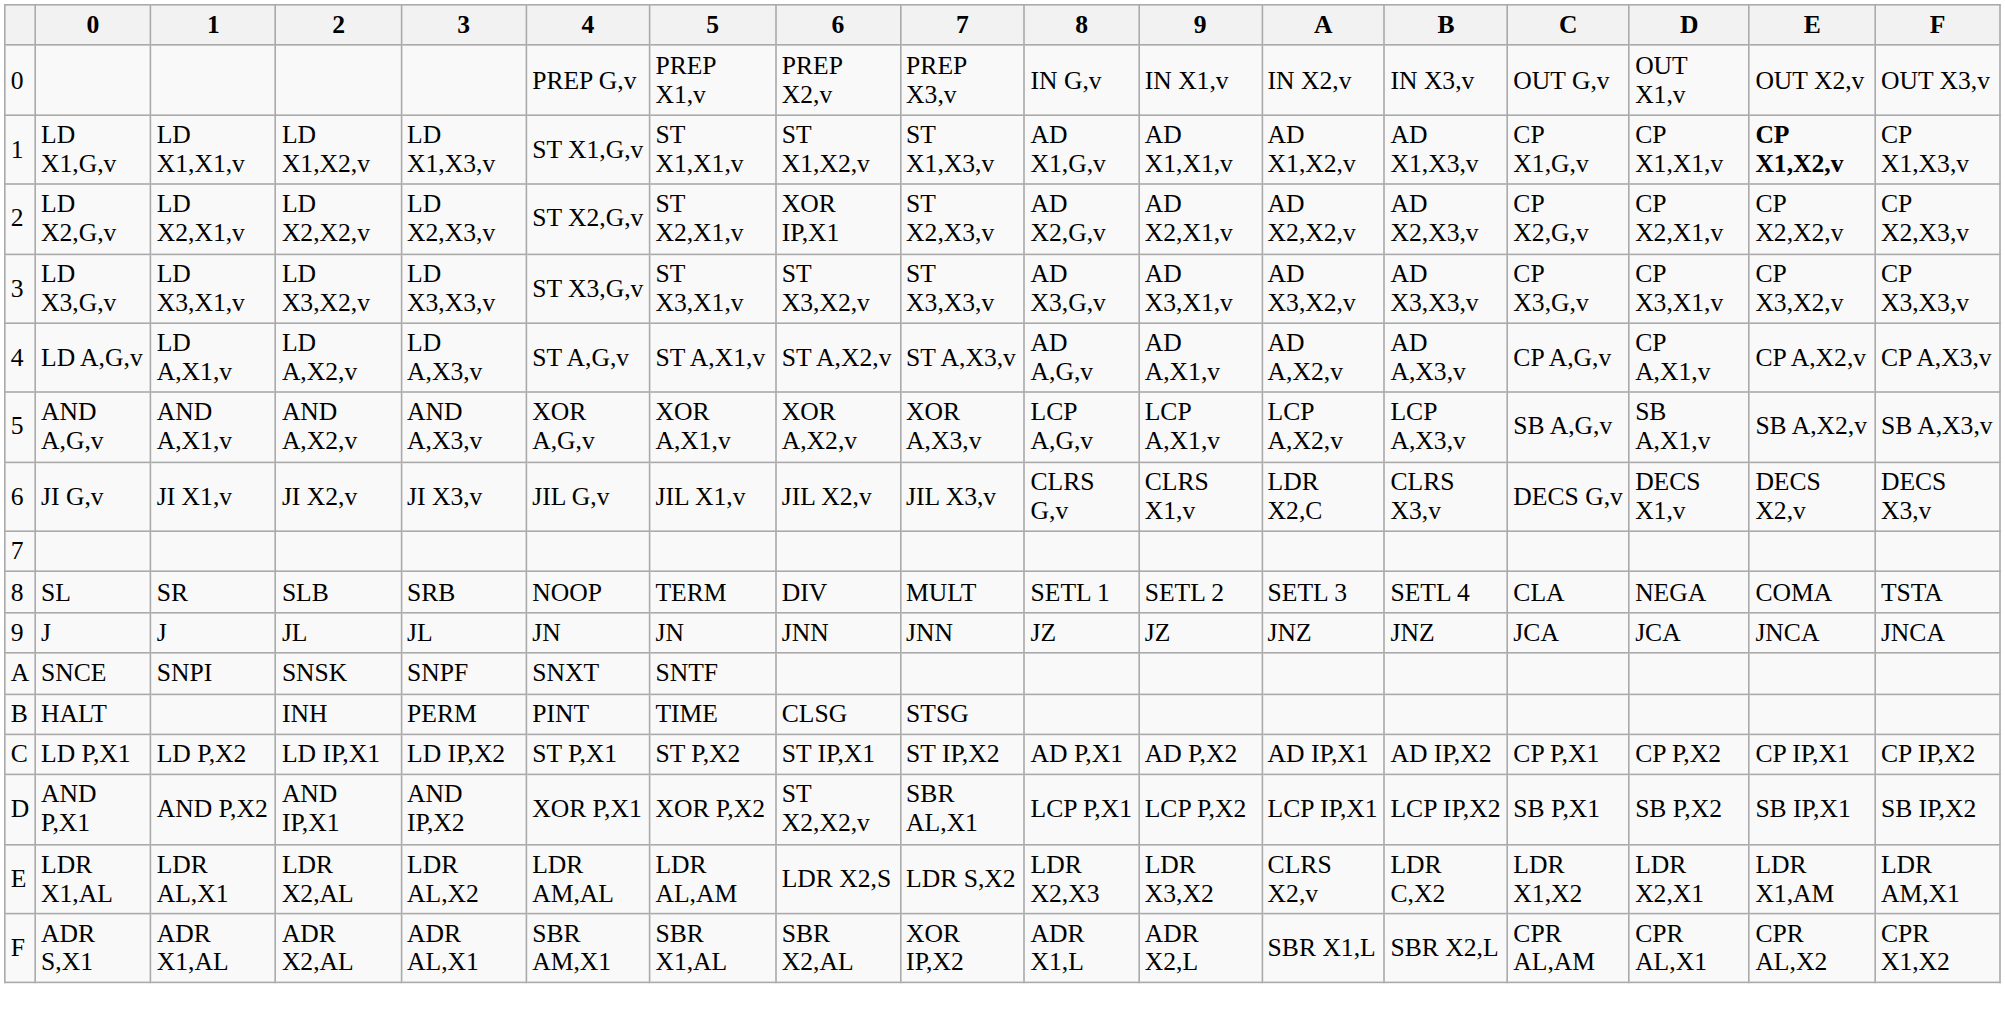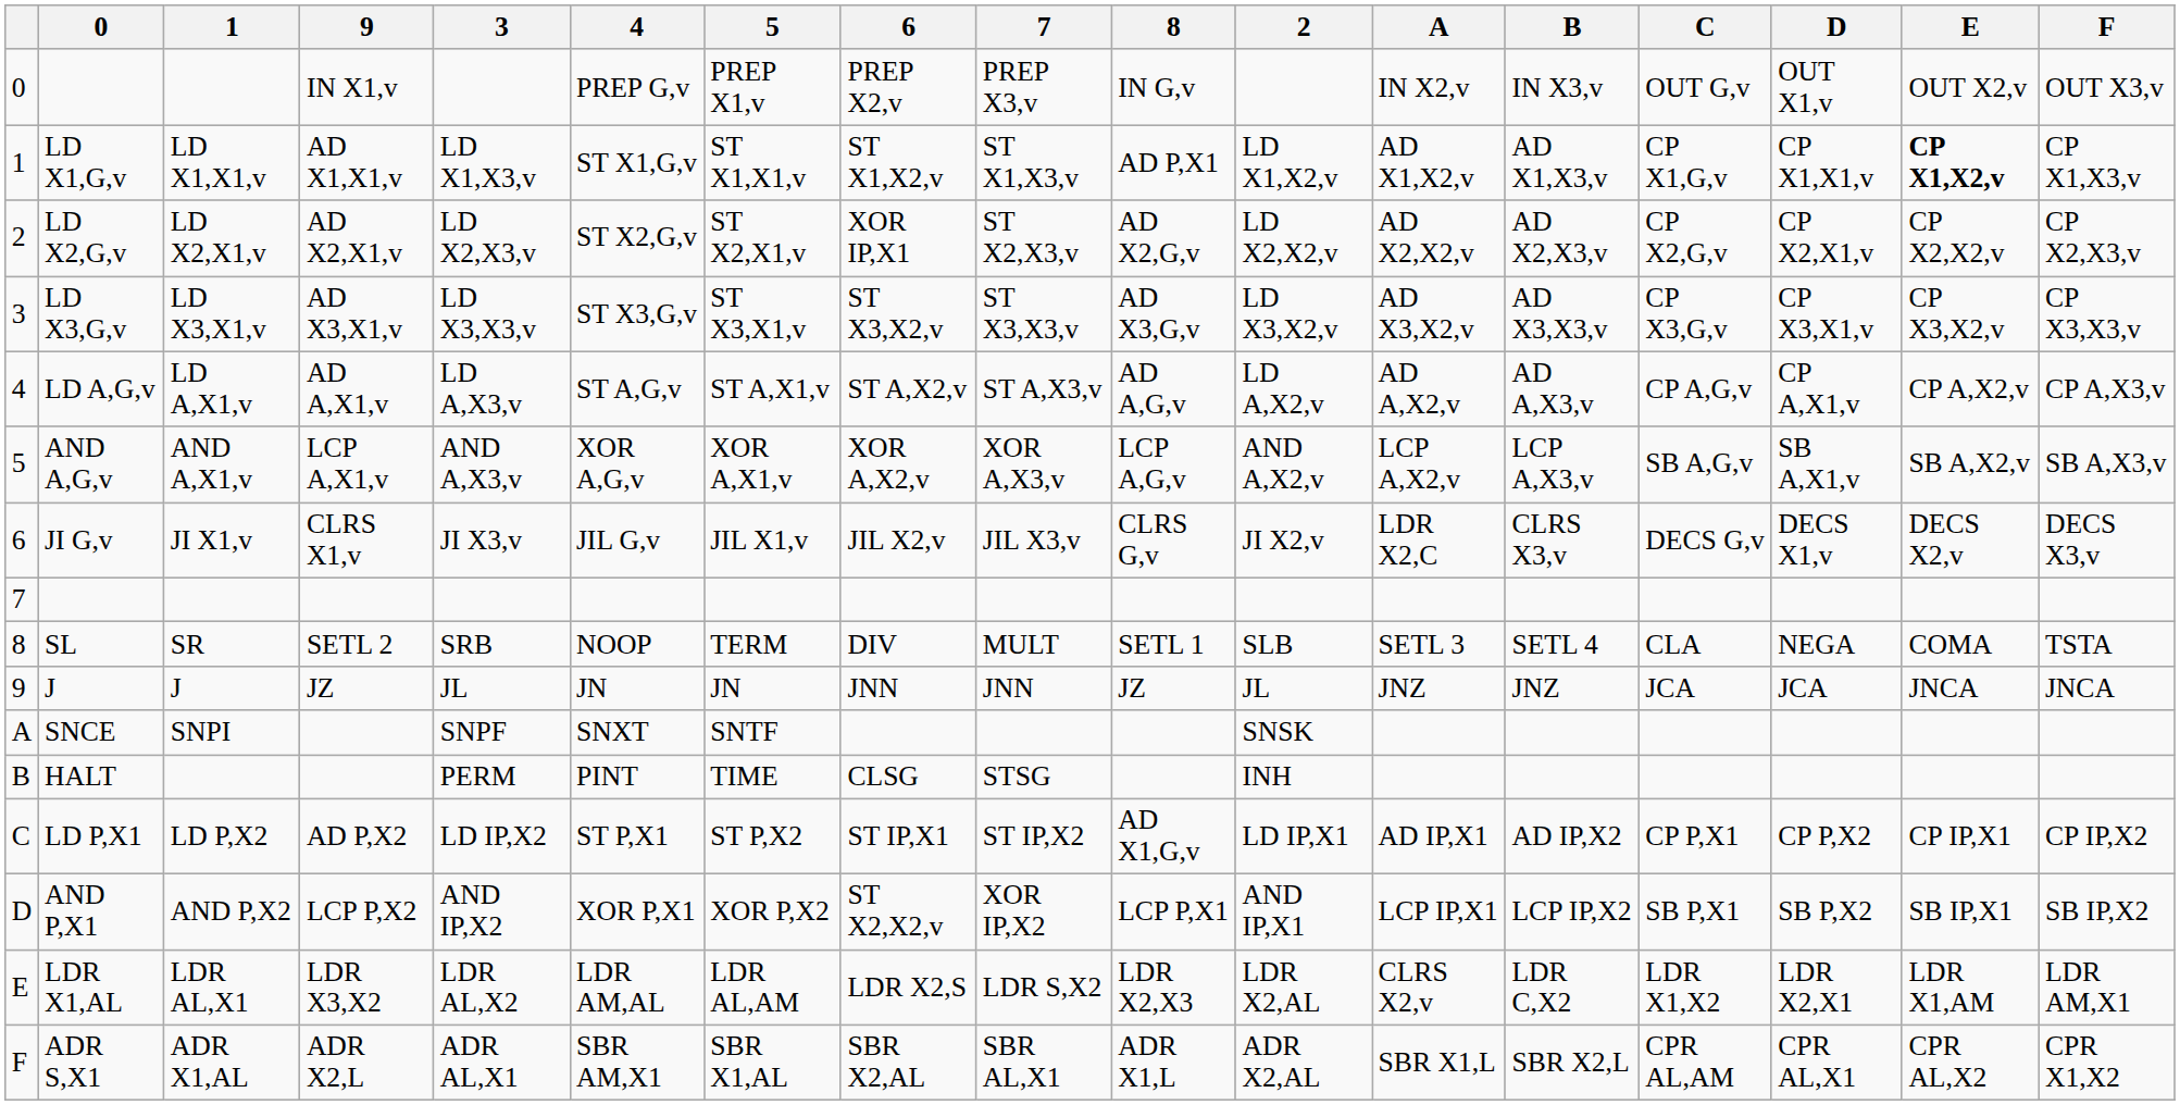 <table class="wikitable">
 <tr>
 <th></th>
 <th>0</th>
 <th>1</th>
-<th>2</th>
+<th>9</th>
 <th>3</th>
 <th>4</th>
 <th>5</th>
 <th>6</th>
 <th>7</th>
 <th>8</th>
-<th>9</th>
+<th>2</th>
 <th>A</th>
 <th>B</th>
 <th>C</th>
 <th>D</th>
 <th>E</th>
 <th>F</th>
 </tr>
 <tr>
 <td>0</td>
 <td></td>
 <td></td>
-<td></td>
+<td>IN X1,v</td>
 <td></td>
 <td>PREP G,v</td>
 <td>PREP X1,v</td>
 <td>PREP X2,v</td>
 <td>PREP X3,v</td>
 <td>IN G,v</td>
-<td>IN X1,v</td>
+<td></td>
 <td>IN X2,v</td>
 <td>IN X3,v</td>
 <td>OUT G,v</td>
 <td>OUT X1,v</td>
 <td>OUT X2,v</td>
 <td>OUT X3,v</td>
 </tr>
 <tr>
 <td>1</td>
 <td>LD X1,G,v</td>
 <td>LD X1,X1,v</td>
-<td>LD X1,X2,v</td>
+<td>AD X1,X1,v</td>
 <td>LD X1,X3,v</td>
 <td>ST X1,G,v</td>
 <td>ST X1,X1,v</td>
 <td>ST X1,X2,v</td>
 <td>ST X1,X3,v</td>
-<td>AD X1,G,v</td>
-<td>AD X1,X1,v</td>
+<td>AD P,X1</td>
+<td>LD X1,X2,v</td>
 <td>AD X1,X2,v</td>
 <td>AD X1,X3,v</td>
 <td>CP X1,G,v</td>
 <td>CP X1,X1,v</td>
 <td><strong>CP X1,X2,v</strong></td>
 <td>CP X1,X3,v</td>
 </tr>
 <tr>
 <td>2</td>
 <td>LD X2,G,v</td>
 <td>LD X2,X1,v</td>
-<td>LD X2,X2,v</td>
+<td>AD X2,X1,v</td>
 <td>LD X2,X3,v</td>
 <td>ST X2,G,v</td>
 <td>ST X2,X1,v</td>
 <td>XOR IP,X1</td>
 <td>ST X2,X3,v</td>
 <td>AD X2,G,v</td>
-<td>AD X2,X1,v</td>
+<td>LD X2,X2,v</td>
 <td>AD X2,X2,v</td>
 <td>AD X2,X3,v</td>
 <td>CP X2,G,v</td>
 <td>CP X2,X1,v</td>
 <td>CP X2,X2,v</td>
 <td>CP X2,X3,v</td>
 </tr>
 <tr>
 <td>3</td>
 <td>LD X3,G,v</td>
 <td>LD X3,X1,v</td>
-<td>LD X3,X2,v</td>
+<td>AD X3,X1,v</td>
 <td>LD X3,X3,v</td>
 <td>ST X3,G,v</td>
 <td>ST X3,X1,v</td>
 <td>ST X3,X2,v</td>
 <td>ST X3,X3,v</td>
 <td>AD X3,G,v</td>
-<td>AD X3,X1,v</td>
+<td>LD X3,X2,v</td>
 <td>AD X3,X2,v</td>
 <td>AD X3,X3,v</td>
 <td>CP X3,G,v</td>
 <td>CP X3,X1,v</td>
 <td>CP X3,X2,v</td>
 <td>CP X3,X3,v</td>
 </tr>
 <tr>
 <td>4</td>
 <td>LD A,G,v</td>
 <td>LD A,X1,v</td>
-<td>LD A,X2,v</td>
+<td>AD A,X1,v</td>
 <td>LD A,X3,v</td>
 <td>ST A,G,v</td>
 <td>ST A,X1,v</td>
 <td>ST A,X2,v</td>
 <td>ST A,X3,v</td>
 <td>AD A,G,v</td>
-<td>AD A,X1,v</td>
+<td>LD A,X2,v</td>
 <td>AD A,X2,v</td>
 <td>AD A,X3,v</td>
 <td>CP A,G,v</td>
 <td>CP A,X1,v</td>
 <td>CP A,X2,v</td>
 <td>CP A,X3,v</td>
 </tr>
 <tr>
 <td>5</td>
 <td>AND A,G,v</td>
 <td>AND A,X1,v</td>
-<td>AND A,X2,v</td>
+<td>LCP A,X1,v</td>
 <td>AND A,X3,v</td>
 <td>XOR A,G,v</td>
 <td>XOR A,X1,v</td>
 <td>XOR A,X2,v</td>
 <td>XOR A,X3,v</td>
 <td>LCP A,G,v</td>
-<td>LCP A,X1,v</td>
+<td>AND A,X2,v</td>
 <td>LCP A,X2,v</td>
 <td>LCP A,X3,v</td>
 <td>SB A,G,v</td>
 <td>SB A,X1,v</td>
 <td>SB A,X2,v</td>
 <td>SB A,X3,v</td>
 </tr>
 <tr>
 <td>6</td>
 <td>JI G,v</td>
 <td>JI X1,v</td>
-<td>JI X2,v</td>
+<td>CLRS X1,v</td>
 <td>JI X3,v</td>
 <td>JIL G,v</td>
 <td>JIL X1,v</td>
 <td>JIL X2,v</td>
 <td>JIL X3,v</td>
 <td>CLRS G,v</td>
-<td>CLRS X1,v</td>
+<td>JI X2,v</td>
 <td>LDR X2,C</td>
 <td>CLRS X3,v</td>
 <td>DECS G,v</td>
 <td>DECS X1,v</td>
 <td>DECS X2,v</td>
 <td>DECS X3,v</td>
 </tr>
 <tr>
 <td>7</td>
 <td></td>
 <td></td>
 <td></td>
 <td></td>
 <td></td>
 <td></td>
 <td></td>
 <td></td>
 <td></td>
 <td></td>
 <td></td>
 <td></td>
 <td></td>
 <td></td>
 <td></td>
 <td></td>
 </tr>
 <tr>
 <td>8</td>
 <td>SL</td>
 <td>SR</td>
-<td>SLB</td>
+<td>SETL 2</td>
 <td>SRB</td>
 <td>NOOP</td>
 <td>TERM</td>
 <td>DIV</td>
 <td>MULT</td>
 <td>SETL 1</td>
-<td>SETL 2</td>
+<td>SLB</td>
 <td>SETL 3</td>
 <td>SETL 4</td>
 <td>CLA</td>
 <td>NEGA</td>
 <td>COMA</td>
 <td>TSTA</td>
 </tr>
 <tr>
 <td>9</td>
 <td>J</td>
 <td>J</td>
-<td>JL</td>
+<td>JZ</td>
 <td>JL</td>
 <td>JN</td>
 <td>JN</td>
 <td>JNN</td>
 <td>JNN</td>
 <td>JZ</td>
-<td>JZ</td>
+<td>JL</td>
 <td>JNZ</td>
 <td>JNZ</td>
 <td>JCA</td>
 <td>JCA</td>
 <td>JNCA</td>
 <td>JNCA</td>
 </tr>
 <tr>
 <td>A</td>
 <td>SNCE</td>
 <td>SNPI</td>
-<td>SNSK</td>
+<td></td>
 <td>SNPF</td>
 <td>SNXT</td>
 <td>SNTF</td>
 <td></td>
 <td></td>
 <td></td>
-<td></td>
+<td>SNSK</td>
 <td></td>
 <td></td>
 <td></td>
 <td></td>
 <td></td>
 <td></td>
 </tr>
 <tr>
 <td>B</td>
 <td>HALT</td>
 <td></td>
-<td>INH</td>
+<td></td>
 <td>PERM</td>
 <td>PINT</td>
 <td>TIME</td>
 <td>CLSG</td>
 <td>STSG</td>
 <td></td>
-<td></td>
+<td>INH</td>
 <td></td>
 <td></td>
 <td></td>
 <td></td>
 <td></td>
 <td></td>
 </tr>
 <tr>
 <td>C</td>
 <td>LD P,X1</td>
 <td>LD P,X2</td>
-<td>LD IP,X1</td>
+<td>AD P,X2</td>
 <td>LD IP,X2</td>
 <td>ST P,X1</td>
 <td>ST P,X2</td>
 <td>ST IP,X1</td>
 <td>ST IP,X2</td>
-<td>AD P,X1</td>
-<td>AD P,X2</td>
+<td>AD X1,G,v</td>
+<td>LD IP,X1</td>
 <td>AD IP,X1</td>
 <td>AD IP,X2</td>
 <td>CP P,X1</td>
 <td>CP P,X2</td>
 <td>CP IP,X1</td>
 <td>CP IP,X2</td>
 </tr>
 <tr>
 <td>D</td>
 <td>AND P,X1</td>
 <td>AND P,X2</td>
-<td>AND IP,X1</td>
+<td>LCP P,X2</td>
 <td>AND IP,X2</td>
 <td>XOR P,X1</td>
 <td>XOR P,X2</td>
 <td>ST X2,X2,v</td>
-<td>SBR AL,X1</td>
+<td>XOR IP,X2</td>
 <td>LCP P,X1</td>
-<td>LCP P,X2</td>
+<td>AND IP,X1</td>
 <td>LCP IP,X1</td>
 <td>LCP IP,X2</td>
 <td>SB P,X1</td>
 <td>SB P,X2</td>
 <td>SB IP,X1</td>
 <td>SB IP,X2</td>
 </tr>
 <tr>
 <td>E</td>
 <td>LDR X1,AL</td>
 <td>LDR AL,X1</td>
-<td>LDR X2,AL</td>
+<td>LDR X3,X2</td>
 <td>LDR AL,X2</td>
 <td>LDR AM,AL</td>
 <td>LDR AL,AM</td>
 <td>LDR X2,S</td>
 <td>LDR S,X2</td>
 <td>LDR X2,X3</td>
-<td>LDR X3,X2</td>
+<td>LDR X2,AL</td>
 <td>CLRS X2,v</td>
 <td>LDR C,X2</td>
 <td>LDR X1,X2</td>
 <td>LDR X2,X1</td>
 <td>LDR X1,AM</td>
 <td>LDR AM,X1</td>
 </tr>
 <tr>
 <td>F</td>
 <td>ADR S,X1</td>
 <td>ADR X1,AL</td>
-<td>ADR X2,AL</td>
+<td>ADR X2,L</td>
 <td>ADR AL,X1</td>
 <td>SBR AM,X1</td>
 <td>SBR X1,AL</td>
 <td>SBR X2,AL</td>
-<td>XOR IP,X2</td>
+<td>SBR AL,X1</td>
 <td>ADR X1,L</td>
-<td>ADR X2,L</td>
+<td>ADR X2,AL</td>
 <td>SBR X1,L</td>
 <td>SBR X2,L</td>
 <td>CPR AL,AM</td>
 <td>CPR AL,X1</td>
 <td>CPR AL,X2</td>
 <td>CPR X1,X2</td>
 </tr>
 </table>
